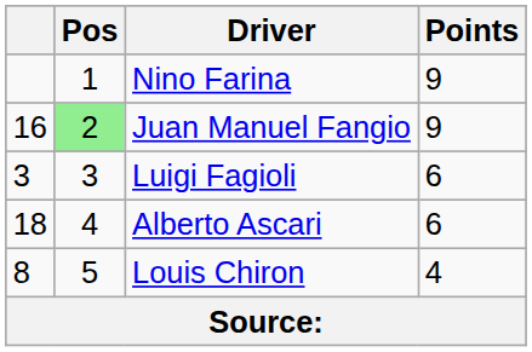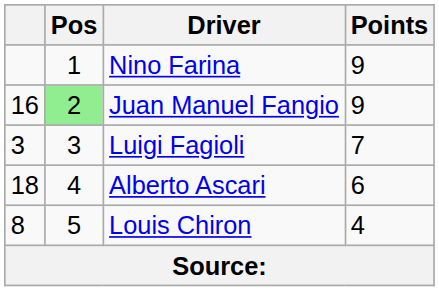 <table class="wikitable" style="font-size: 95%;">
 <tr>
 <th></th>
 <th>Pos</th>
 <th>Driver</th>
 <th>Points</th>
 </tr>
 <tr>
 <td align="left"></td>
 <td align="center">1</td>
 <td> <a href='#'>Nino Farina</a></td>
 <td align="left">9</td>
 </tr>
 <tr>
 <td align="left"> 16</td>
 <td align="center" style="background: lightgreen;">2</td>
 <td> <a href='#'>Juan Manuel Fangio</a></td>
 <td align="left">9</td>
 </tr>
 <tr>
 <td align="left"> 3</td>
 <td align="center">3</td>
 <td> <a href='#'>Luigi Fagioli</a></td>
-<td align="left">6</td>
+<td align="left">7</td>
 </tr>
 <tr>
 <td align="left"> 18</td>
 <td align="center">4</td>
 <td> <a href='#'>Alberto Ascari</a></td>
 <td align="left">6</td>
 </tr>
 <tr>
 <td align="left"> 8</td>
 <td align="center">5</td>
 <td> <a href='#'>Louis Chiron</a></td>
 <td align="left">4</td>
 </tr>
 <tr>
 <th colspan=4>Source:</th>
 </tr>
 </table>
